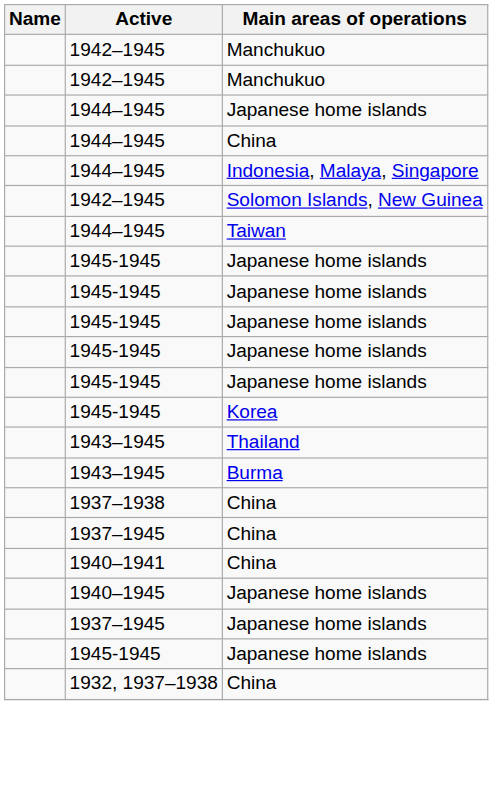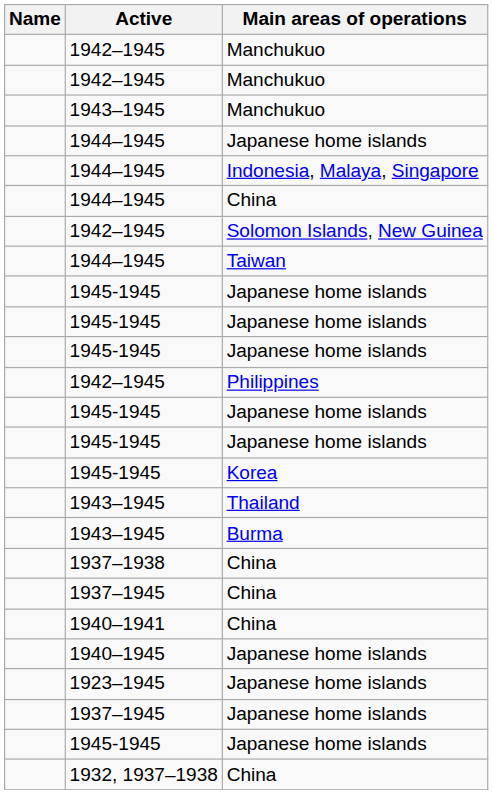 <table class=wikitable>
 <tr>
 <th>Name</th>
 <th>Active</th>
 <th>Main areas of operations</th>
 </tr>
 <tr>
 <td></td>
 <td>1942–1945</td>
 <td>Manchukuo</td>
 </tr>
 <tr>
 <td></td>
 <td>1942–1945</td>
 <td>Manchukuo</td>
 </tr>
 <tr>
 <td></td>
+<td>1943–1945</td>
+<td>Manchukuo</td>
+</tr>
+<tr>
+<td></td>
 <td>1944–1945</td>
 <td>Japanese home islands</td>
 </tr>
 <tr>
 <td></td>
 <td>1944–1945</td>
-<td>China</td>
+<td><a href='#'>Indonesia</a>, <a href='#'>Malaya</a>, <a href='#'>Singapore</a></td>
 </tr>
 <tr>
 <td></td>
 <td>1944–1945</td>
-<td><a href='#'>Indonesia</a>, <a href='#'>Malaya</a>, <a href='#'>Singapore</a></td>
+<td>China</td>
 </tr>
 <tr>
 <td></td>
 <td>1942–1945</td>
 <td><a href='#'>Solomon Islands</a>, <a href='#'>New Guinea</a></td>
 </tr>
 <tr>
 <td></td>
 <td>1944–1945</td>
 <td><a href='#'>Taiwan</a></td>
 </tr>
 <tr>
 <td></td>
 <td>1945-1945</td>
 <td>Japanese home islands</td>
 </tr>
 <tr>
 <td></td>
 <td>1945-1945</td>
 <td>Japanese home islands</td>
 </tr>
 <tr>
 <td></td>
 <td>1945-1945</td>
 <td>Japanese home islands</td>
+</tr>
+<tr>
+<td></td>
+<td>1942–1945</td>
+<td><a href='#'>Philippines</a></td>
 </tr>
 <tr>
 <td></td>
 <td>1945-1945</td>
 <td>Japanese home islands</td>
 </tr>
 <tr>
 <td></td>
 <td>1945-1945</td>
 <td>Japanese home islands</td>
 </tr>
 <tr>
 <td></td>
 <td>1945-1945</td>
 <td><a href='#'>Korea</a></td>
 </tr>
 <tr>
 <td></td>
 <td>1943–1945</td>
 <td><a href='#'>Thailand</a></td>
 </tr>
 <tr>
 <td></td>
 <td>1943–1945</td>
 <td><a href='#'>Burma</a></td>
 </tr>
 <tr>
 <td></td>
 <td>1937–1938</td>
 <td>China</td>
 </tr>
 <tr>
 <td></td>
 <td>1937–1945</td>
 <td>China</td>
 </tr>
 <tr>
 <td></td>
 <td>1940–1941</td>
 <td>China</td>
 </tr>
 <tr>
 <td></td>
 <td>1940–1945</td>
 <td>Japanese home islands</td>
 </tr>
 <tr>
 <td></td>
+<td>1923–1945</td>
+<td>Japanese home islands</td>
+</tr>
+<tr>
+<td></td>
 <td>1937–1945</td>
 <td>Japanese home islands</td>
 </tr>
 <tr>
 <td></td>
 <td>1945-1945</td>
 <td>Japanese home islands</td>
 </tr>
 <tr>
 <td></td>
 <td>1932, 1937–1938</td>
 <td>China</td>
 </tr>
 <tr>
 </tr>
 </table>
